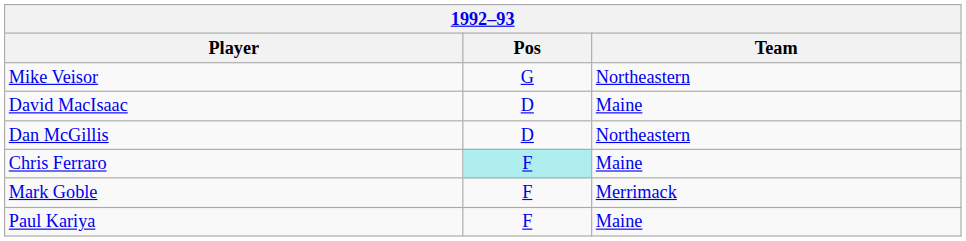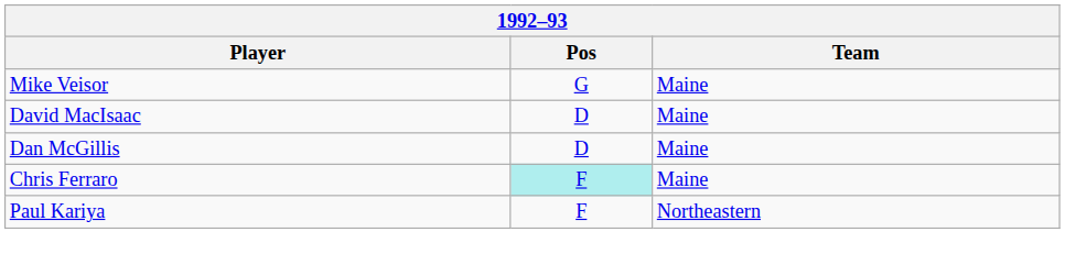 <table class="wikitable" width=95%>
 <tr>
 <th colspan=3><a href='#'>1992–93</a></th>
 </tr>
 <tr>
 <th>Player</th>
 <th>Pos</th>
 <th>Team</th>
 </tr>
 <tr>
 <td><a href='#'>Mike Veisor</a></td>
 <td align=center><a href='#'>G</a></td>
-<td><a href='#'>Northeastern</a></td>
+<td><a href='#'>Maine</a></td>
 </tr>
 <tr>
 <td><a href='#'>David MacIsaac</a></td>
 <td align=center><a href='#'>D</a></td>
 <td><a href='#'>Maine</a></td>
 </tr>
 <tr>
 <td><a href='#'>Dan McGillis</a></td>
 <td align=center><a href='#'>D</a></td>
-<td><a href='#'>Northeastern</a></td>
+<td><a href='#'>Maine</a></td>
 </tr>
 <tr>
 <td><a href='#'>Chris Ferraro</a></td>
 <td align=center style="background: paleturquoise;"><a href='#'>F</a></td>
 <td><a href='#'>Maine</a></td>
 </tr>
 <tr>
-<td><a href='#'>Mark Goble</a></td>
-<td align=center><a href='#'>F</a></td>
-<td><a href='#'>Merrimack</a></td>
-</tr>
-<tr>
 <td><a href='#'>Paul Kariya</a></td>
 <td align=center><a href='#'>F</a></td>
-<td><a href='#'>Maine</a></td>
+<td><a href='#'>Northeastern</a></td>
 </tr>
 </table>
